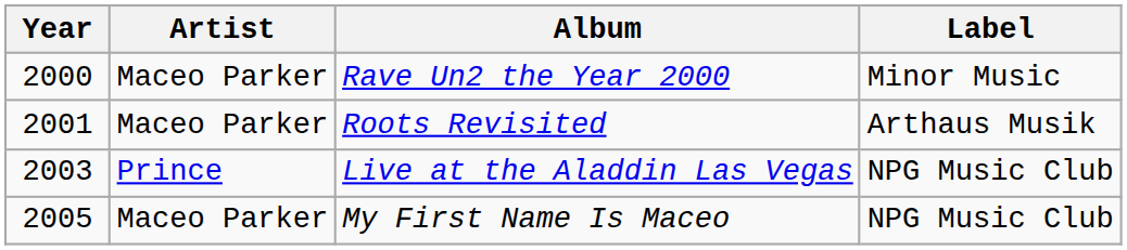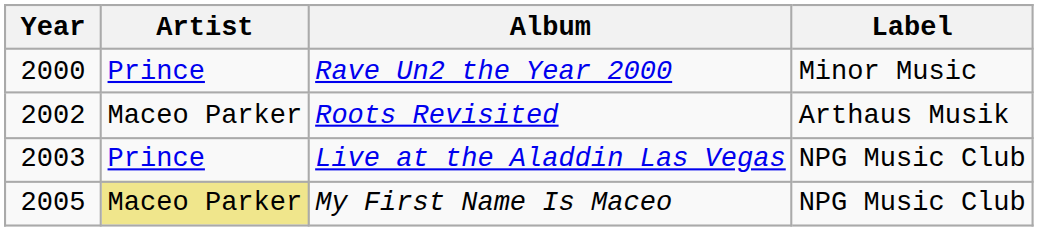 <table class="wikitable">
 <tr>
 <th style="vertical-align:top; text-align:center; width:40px;">Year</th>
 <th valign="top">Artist</th>
 <th valign="top">Album</th>
 <th valign="top">Label</th>
 </tr>
 <tr>
 <td style="text-align:center; vertical-align:top;">2000</td>
-<td valign="top">Maceo Parker</td>
+<td valign="top"><a href='#'>Prince</a></td>
 <td valign="top"><em><a href='#'>Rave Un2 the Year 2000</a></em></td>
 <td valign="top">Minor Music</td>
 </tr>
 <tr>
-<td style="text-align:center; vertical-align:top;">2001</td>
+<td style="text-align:center; vertical-align:top;">2002</td>
 <td valign="top">Maceo Parker</td>
 <td valign="top"><em><a href='#'>Roots Revisited</a></em></td>
 <td valign="top">Arthaus Musik</td>
 </tr>
 <tr>
 <td style="text-align:center; vertical-align:top;">2003</td>
 <td valign="top"><a href='#'>Prince</a></td>
 <td valign="top"><em><a href='#'>Live at the Aladdin Las Vegas</a></em></td>
 <td valign="top">NPG Music Club</td>
 </tr>
 <tr>
 <td style="text-align:center; vertical-align:top;">2005</td>
-<td valign="top">Maceo Parker</td>
+<td valign="top" style="background: khaki;">Maceo Parker</td>
 <td valign="top"><em>My First Name Is Maceo</em></td>
 <td valign="top">NPG Music Club</td>
 </tr>
 </table>
